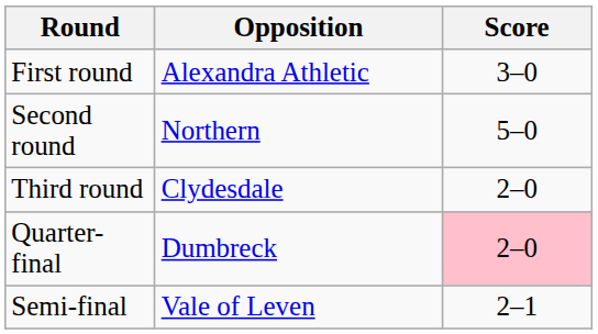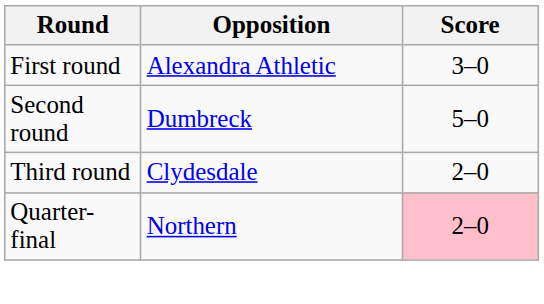 <table class="wikitable" style="text-align:left;margin-left:1em;float:right">
 <tr>
 <th width=80>Round</th>
 <th width=160>Opposition</th>
 <th width=80>Score</th>
 </tr>
 <tr>
 <td>First round</td>
 <td><a href='#'>Alexandra Athletic</a></td>
 <td align=center>3–0</td>
 </tr>
 <tr>
 <td>Second round</td>
-<td><a href='#'>Northern</a></td>
+<td><a href='#'>Dumbreck</a></td>
 <td align=center>5–0</td>
 </tr>
 <tr>
 <td>Third round</td>
 <td><a href='#'>Clydesdale</a></td>
 <td align=center>2–0</td>
 </tr>
 <tr>
 <td>Quarter-final</td>
-<td><a href='#'>Dumbreck</a></td>
+<td><a href='#'>Northern</a></td>
 <td align=center style="background: pink;">2–0</td>
 </tr>
-<tr>
-<td>Semi-final</td>
-<td><a href='#'>Vale of Leven</a></td>
-<td align=center>2–1</td>
-</tr>
 </table>
